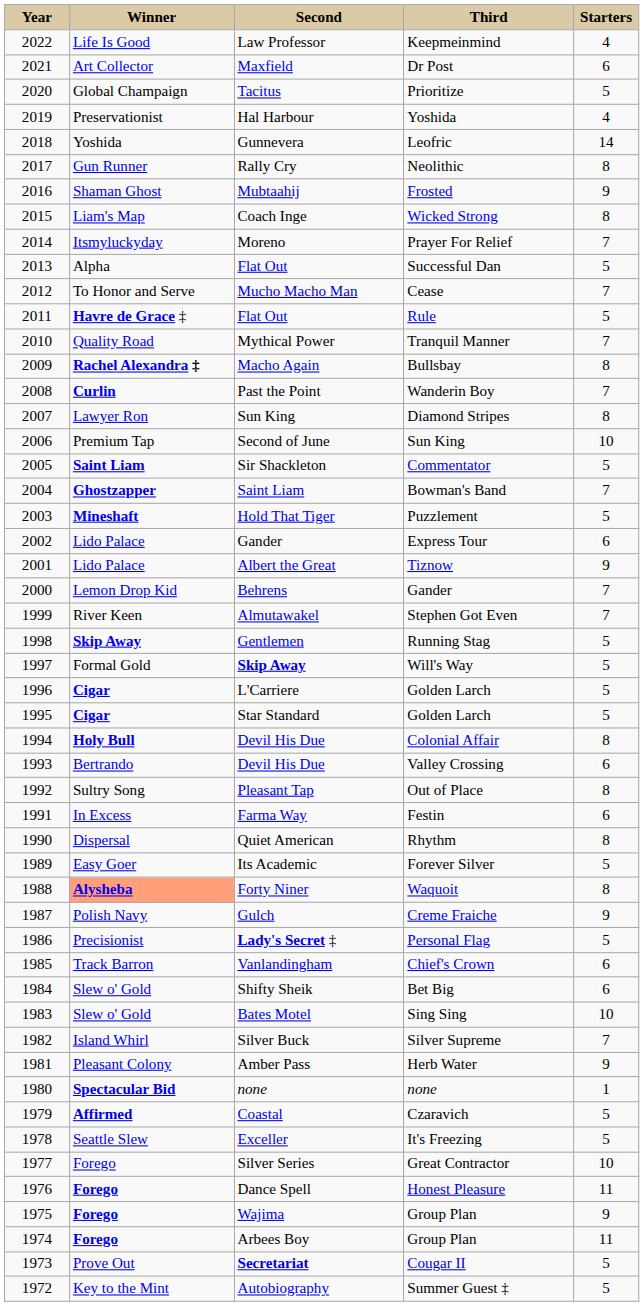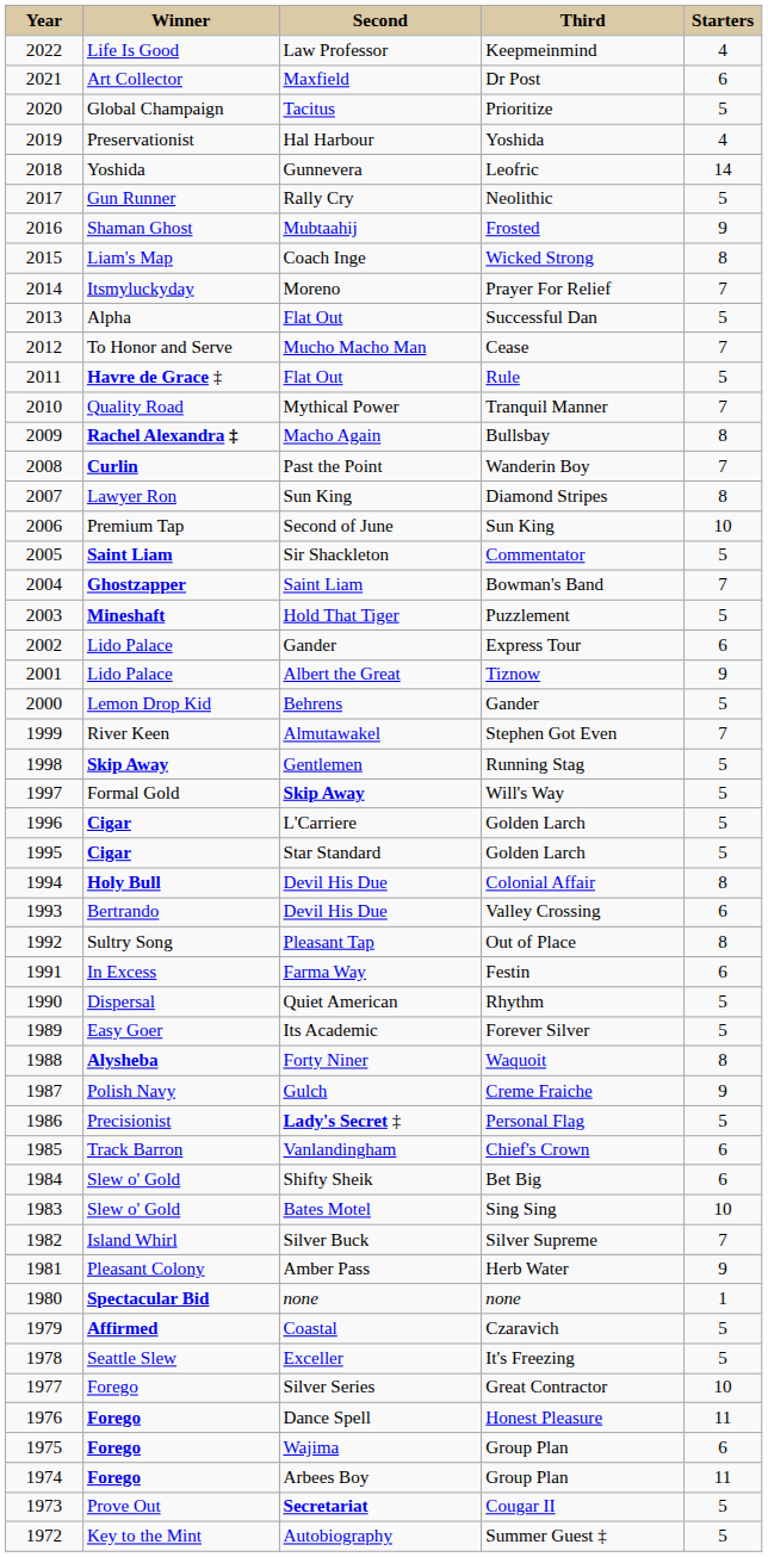 <table class = "wikitable sortable" | border="1" cellpadding="0" style="border-collapse: collapse; font-size:90%">
 <tr bgcolor="#DACAA5" align="center">
 <td width="55px"><strong>Year</strong> <br></td>
 <td width="150px"><strong>Winner</strong> <br></td>
 <td width="155px"><strong>Second</strong> <br></td>
 <td width="155px"><strong>Third</strong> <br></td>
 <td width="55px"><strong>Starters</strong></td>
 </tr>
 <tr>
 <td align=center>2022</td>
 <td><a href='#'>Life Is Good</a></td>
 <td>Law Professor</td>
 <td>Keepmeinmind</td>
 <td align=center>4</td>
 </tr>
 <tr>
 <td align=center>2021</td>
 <td><a href='#'>Art Collector</a></td>
 <td><a href='#'>Maxfield</a></td>
 <td>Dr Post</td>
 <td align=center>6</td>
 </tr>
 <tr>
 <td align=center>2020</td>
 <td>Global Champaign</td>
 <td><a href='#'>Tacitus</a></td>
 <td>Prioritize</td>
 <td align=center>5</td>
 </tr>
 <tr>
 <td align=center>2019</td>
 <td>Preservationist</td>
 <td>Hal Harbour</td>
 <td>Yoshida</td>
 <td align=center>4</td>
 </tr>
 <tr>
 <td align=center>2018</td>
 <td>Yoshida</td>
 <td>Gunnevera</td>
 <td>Leofric</td>
 <td align=center>14</td>
 </tr>
 <tr>
 <td align=center>2017</td>
 <td><a href='#'>Gun Runner</a></td>
 <td>Rally Cry</td>
 <td>Neolithic</td>
-<td align=center>8</td>
+<td align=center>5</td>
 </tr>
 <tr>
 <td align=center>2016</td>
 <td><a href='#'>Shaman Ghost</a></td>
 <td><a href='#'>Mubtaahij</a></td>
 <td><a href='#'>Frosted</a></td>
 <td align=center>9</td>
 </tr>
 <tr>
 <td align=center>2015</td>
 <td><a href='#'>Liam's Map</a></td>
 <td>Coach Inge</td>
 <td><a href='#'>Wicked Strong</a></td>
 <td align=center>8</td>
 </tr>
 <tr>
 <td align=center>2014</td>
 <td><a href='#'>Itsmyluckyday</a></td>
 <td>Moreno</td>
 <td>Prayer For Relief</td>
 <td align=center>7</td>
 </tr>
 <tr>
 <td align=center>2013</td>
 <td>Alpha</td>
 <td><a href='#'>Flat Out</a></td>
 <td>Successful Dan</td>
 <td align=center>5</td>
 </tr>
 <tr>
 <td align=center>2012</td>
 <td>To Honor and Serve</td>
 <td><a href='#'>Mucho Macho Man</a></td>
 <td>Cease</td>
 <td align=center>7</td>
 </tr>
 <tr>
 <td align=center>2011</td>
 <td><strong><a href='#'>Havre de Grace</a></strong> ‡</td>
 <td><a href='#'>Flat Out</a></td>
 <td><a href='#'>Rule</a></td>
 <td align=center>5</td>
 </tr>
 <tr>
 <td align=center>2010</td>
 <td><a href='#'>Quality Road</a></td>
 <td>Mythical Power</td>
 <td>Tranquil Manner</td>
 <td align=center>7</td>
 </tr>
 <tr>
 <td align=center>2009</td>
 <td><strong><a href='#'>Rachel Alexandra</a> ‡</strong></td>
 <td><a href='#'>Macho Again</a></td>
 <td>Bullsbay</td>
 <td align=center>8</td>
 </tr>
 <tr>
 <td align=center>2008</td>
 <td><strong><a href='#'>Curlin</a></strong></td>
 <td>Past the Point</td>
 <td>Wanderin Boy</td>
 <td align=center>7</td>
 </tr>
 <tr>
 <td align=center>2007</td>
 <td><a href='#'>Lawyer Ron</a></td>
 <td>Sun King</td>
 <td>Diamond Stripes</td>
 <td align=center>8</td>
 </tr>
 <tr>
 <td align=center>2006</td>
 <td>Premium Tap</td>
 <td>Second of June</td>
 <td>Sun King</td>
 <td align=center>10</td>
 </tr>
 <tr>
 <td align=center>2005</td>
 <td><strong><a href='#'>Saint Liam</a></strong></td>
 <td>Sir Shackleton</td>
 <td><a href='#'>Commentator</a></td>
 <td align=center>5</td>
 </tr>
 <tr>
 <td align=center>2004</td>
 <td><strong><a href='#'>Ghostzapper</a></strong></td>
 <td><a href='#'>Saint Liam</a></td>
 <td>Bowman's Band</td>
 <td align=center>7</td>
 </tr>
 <tr>
 <td align=center>2003</td>
 <td><strong><a href='#'>Mineshaft</a></strong></td>
 <td><a href='#'>Hold That Tiger</a></td>
 <td>Puzzlement</td>
 <td align=center>5</td>
 </tr>
 <tr>
 <td align=center>2002</td>
 <td><a href='#'>Lido Palace</a></td>
 <td>Gander</td>
 <td>Express Tour</td>
 <td align=center>6</td>
 </tr>
 <tr>
 <td align=center>2001</td>
 <td><a href='#'>Lido Palace</a></td>
 <td><a href='#'>Albert the Great</a></td>
 <td><a href='#'>Tiznow</a></td>
 <td align=center>9</td>
 </tr>
 <tr>
 <td align=center>2000</td>
 <td><a href='#'>Lemon Drop Kid</a></td>
 <td><a href='#'>Behrens</a></td>
 <td>Gander</td>
-<td align=center>7</td>
+<td align=center>5</td>
 </tr>
 <tr>
 <td align=center>1999</td>
 <td>River Keen</td>
 <td><a href='#'>Almutawakel</a></td>
 <td>Stephen Got Even</td>
 <td align=center>7</td>
 </tr>
 <tr>
 <td align=center>1998</td>
 <td><strong><a href='#'>Skip Away</a></strong></td>
 <td><a href='#'>Gentlemen</a></td>
 <td>Running Stag</td>
 <td align=center>5</td>
 </tr>
 <tr>
 <td align=center>1997</td>
 <td>Formal Gold</td>
 <td><strong><a href='#'>Skip Away</a></strong></td>
 <td>Will's Way</td>
 <td align=center>5</td>
 </tr>
 <tr>
 <td align=center>1996</td>
 <td><strong><a href='#'>Cigar</a></strong></td>
 <td>L'Carriere</td>
 <td>Golden Larch</td>
 <td align=center>5</td>
 </tr>
 <tr>
 <td align=center>1995</td>
 <td><strong><a href='#'>Cigar</a></strong></td>
 <td>Star Standard</td>
 <td>Golden Larch</td>
 <td align=center>5</td>
 </tr>
 <tr>
 <td align=center>1994</td>
 <td><strong><a href='#'>Holy Bull</a></strong></td>
 <td><a href='#'>Devil His Due</a></td>
 <td><a href='#'>Colonial Affair</a></td>
 <td align=center>8</td>
 </tr>
 <tr>
 <td align=center>1993</td>
 <td><a href='#'>Bertrando</a></td>
 <td><a href='#'>Devil His Due</a></td>
 <td>Valley Crossing</td>
 <td align=center>6</td>
 </tr>
 <tr>
 <td align=center>1992</td>
 <td>Sultry Song</td>
 <td><a href='#'>Pleasant Tap</a></td>
 <td>Out of Place</td>
 <td align=center>8</td>
 </tr>
 <tr>
 <td align=center>1991</td>
 <td><a href='#'>In Excess</a></td>
 <td><a href='#'>Farma Way</a></td>
 <td>Festin</td>
 <td align=center>6</td>
 </tr>
 <tr>
 <td align=center>1990</td>
 <td><a href='#'>Dispersal</a></td>
 <td>Quiet American</td>
 <td>Rhythm</td>
-<td align=center>8</td>
+<td align=center>5</td>
 </tr>
 <tr>
 <td align=center>1989</td>
 <td><a href='#'>Easy Goer</a></td>
 <td>Its Academic</td>
 <td>Forever Silver</td>
 <td align=center>5</td>
 </tr>
 <tr>
 <td align=center>1988</td>
-<td style="background: lightsalmon;"><strong><a href='#'>Alysheba</a></strong></td>
+<td><strong><a href='#'>Alysheba</a></strong></td>
 <td><a href='#'>Forty Niner</a></td>
 <td><a href='#'>Waquoit</a></td>
 <td align=center>8</td>
 </tr>
 <tr>
 <td align=center>1987</td>
 <td><a href='#'>Polish Navy</a></td>
 <td><a href='#'>Gulch</a></td>
 <td><a href='#'>Creme Fraiche</a></td>
 <td align=center>9</td>
 </tr>
 <tr>
 <td align=center>1986</td>
 <td><a href='#'>Precisionist</a></td>
 <td><strong><a href='#'>Lady's Secret</a></strong>  ‡</td>
 <td><a href='#'>Personal Flag</a></td>
 <td align=center>5</td>
 </tr>
 <tr>
 <td align=center>1985</td>
 <td><a href='#'>Track Barron</a></td>
 <td><a href='#'>Vanlandingham</a></td>
 <td><a href='#'>Chief's Crown</a></td>
 <td align=center>6</td>
 </tr>
 <tr>
 <td align=center>1984</td>
 <td><a href='#'>Slew o' Gold</a></td>
 <td>Shifty Sheik</td>
 <td>Bet Big</td>
 <td align=center>6</td>
 </tr>
 <tr>
 <td align=center>1983</td>
 <td><a href='#'>Slew o' Gold</a></td>
 <td><a href='#'>Bates Motel</a></td>
 <td>Sing Sing</td>
 <td align=center>10</td>
 </tr>
 <tr>
 <td align=center>1982</td>
 <td><a href='#'>Island Whirl</a></td>
 <td>Silver Buck</td>
 <td>Silver Supreme</td>
 <td align=center>7</td>
 </tr>
 <tr>
 <td align=center>1981</td>
 <td><a href='#'>Pleasant Colony</a></td>
 <td>Amber Pass</td>
 <td>Herb Water</td>
 <td align=center>9</td>
 </tr>
 <tr>
 <td align=center>1980</td>
 <td><strong><a href='#'>Spectacular Bid</a></strong></td>
 <td><em>none</em></td>
 <td><em>none</em></td>
 <td align=center>1</td>
 </tr>
 <tr>
 <td align=center>1979</td>
 <td><strong><a href='#'>Affirmed</a></strong></td>
 <td><a href='#'>Coastal</a></td>
 <td>Czaravich</td>
 <td align=center>5</td>
 </tr>
 <tr>
 <td align=center>1978</td>
 <td><a href='#'>Seattle Slew</a></td>
 <td><a href='#'>Exceller</a></td>
 <td>It's Freezing</td>
 <td align=center>5</td>
 </tr>
 <tr>
 <td align=center>1977</td>
 <td><a href='#'>Forego</a></td>
 <td>Silver Series</td>
 <td>Great Contractor</td>
 <td align=center>10</td>
 </tr>
 <tr>
 <td align=center>1976</td>
 <td><strong><a href='#'>Forego</a> </strong></td>
 <td>Dance Spell</td>
 <td><a href='#'>Honest Pleasure</a></td>
 <td align=center>11</td>
 </tr>
 <tr>
 <td align=center>1975</td>
 <td><strong><a href='#'>Forego</a></strong></td>
 <td><a href='#'>Wajima</a></td>
 <td>Group Plan</td>
-<td align=center>9</td>
+<td align=center>6</td>
 </tr>
 <tr>
 <td align=center>1974</td>
 <td><strong><a href='#'>Forego</a> </strong></td>
 <td>Arbees Boy</td>
 <td>Group Plan</td>
 <td align=center>11</td>
 </tr>
 <tr>
 <td align=center>1973</td>
 <td><a href='#'>Prove Out</a></td>
 <td><strong><a href='#'>Secretariat</a></strong></td>
 <td><a href='#'>Cougar II</a></td>
 <td align=center>5</td>
 </tr>
 <tr>
 <td align=center>1972</td>
 <td><a href='#'>Key to the Mint</a></td>
 <td><a href='#'>Autobiography</a></td>
 <td>Summer Guest  ‡</td>
 <td align=center>5</td>
 </tr>
 </table>
